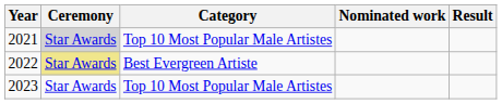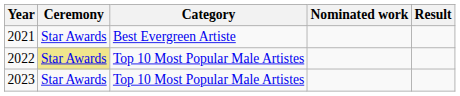 <table class="wikitable sortable">
 <tr>
 <th>Year</th>
 <th>Ceremony</th>
 <th>Category</th>
 <th>Nominated work</th>
 <th>Result</th>
 </tr>
 <tr>
 <td>2021</td>
-<td style="background: lightgrey;"><a href='#'>Star Awards</a></td>
-<td><a href='#'>Top 10 Most Popular Male Artistes</a></td>
+<td><a href='#'>Star Awards</a></td>
+<td><a href='#'>Best Evergreen Artiste</a></td>
 <td></td>
 <td></td>
 </tr>
 <tr>
 <td>2022</td>
 <td style="background: khaki;"><a href='#'>Star Awards</a></td>
-<td><a href='#'>Best Evergreen Artiste</a></td>
+<td><a href='#'>Top 10 Most Popular Male Artistes</a></td>
 <td></td>
 <td></td>
 </tr>
 <tr>
 <td>2023</td>
 <td><a href='#'>Star Awards</a></td>
 <td><a href='#'>Top 10 Most Popular Male Artistes</a></td>
 <td></td>
 <td></td>
 </tr>
 </table>
